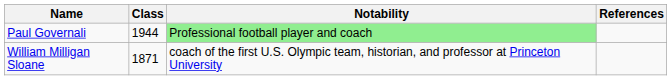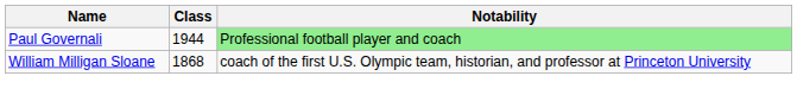 <table class="wikitable sortable" style="width:100%;">
 <tr>
 <th>Name</th>
 <th>Class</th>
 <th>Notability</th>
-<th>References</th>
 </tr>
 <tr>
 <td><a href='#'>Paul Governali</a></td>
 <td>1944</td>
 <td style="background: lightgreen;">Professional football player and coach</td>
-<td></td>
 </tr>
 <tr>
 <td><a href='#'>William Milligan Sloane</a></td>
-<td>1871</td>
+<td>1868</td>
 <td>coach of the first U.S. Olympic team, historian, and professor at <a href='#'>Princeton University</a></td>
-<td></td>
 </tr>
 </table>
